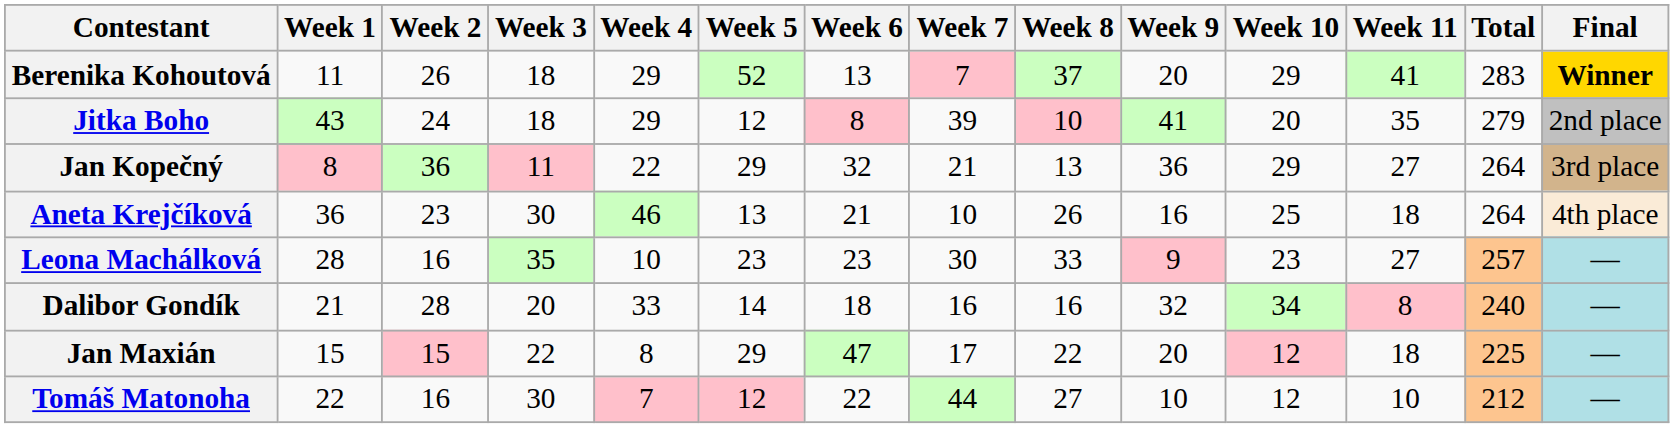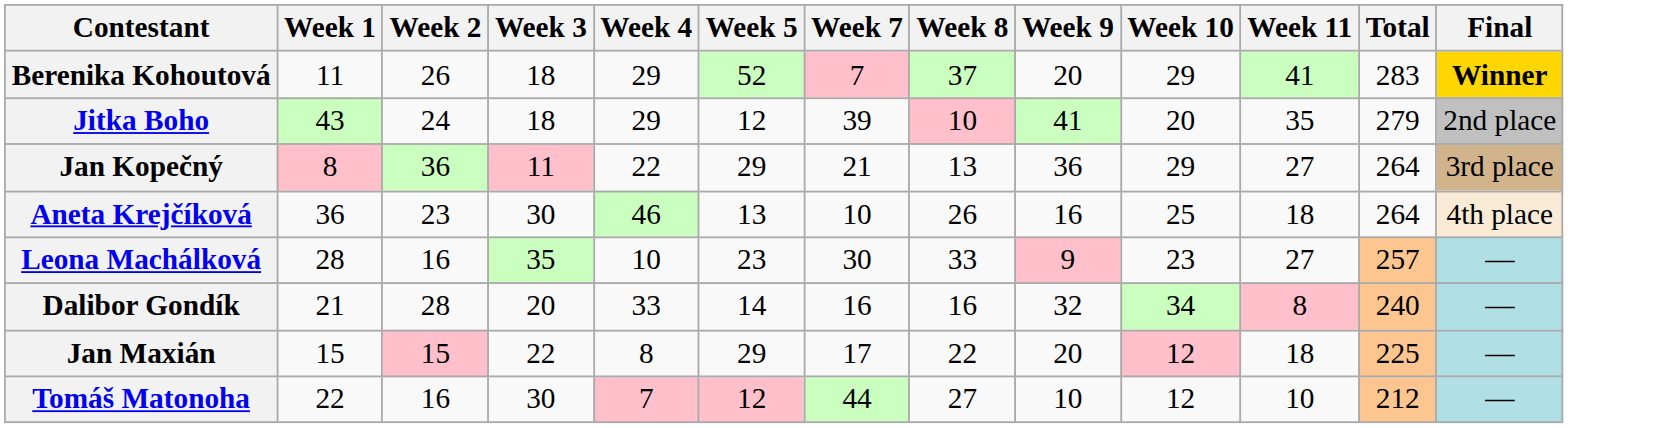 <table class="wikitable sortable" style="text-align:center">
 <tr>
 <th>Contestant</th>
 <th>Week 1</th>
 <th>Week 2</th>
 <th>Week 3</th>
 <th>Week 4</th>
 <th>Week 5</th>
-<th>Week 6</th>
 <th>Week 7</th>
 <th>Week 8</th>
 <th>Week 9</th>
 <th>Week 10</th>
 <th>Week 11</th>
 <th>Total</th>
 <th>Final</th>
 </tr>
 <tr>
 <th>Berenika Kohoutová</th>
 <td>11</td>
 <td>26</td>
 <td>18</td>
 <td>29</td>
 <td style="background:#cbffc0">52</td>
-<td>13</td>
 <td style="background:pink">7</td>
 <td style="background:#cbffc0">37</td>
 <td>20</td>
 <td>29</td>
 <td style="background:#cbffc0">41</td>
 <td>283</td>
 <td style="background:gold"><strong>Winner</strong></td>
 </tr>
 <tr>
 <th><a href='#'>Jitka Boho</a></th>
 <td style="background:#cbffc0">43</td>
 <td>24</td>
 <td>18</td>
 <td>29</td>
 <td>12</td>
-<td style="background:pink">8</td>
 <td>39</td>
 <td style="background:pink">10</td>
 <td style="background:#cbffc0">41</td>
 <td>20</td>
 <td>35</td>
 <td>279</td>
 <td style="background:silver">2nd place</td>
 </tr>
 <tr>
 <th>Jan Kopečný</th>
 <td style="background:pink">8</td>
 <td style="background:#cbffc0">36</td>
 <td style="background:pink">11</td>
 <td>22</td>
 <td>29</td>
-<td>32</td>
 <td>21</td>
 <td>13</td>
 <td>36</td>
 <td>29</td>
 <td>27</td>
 <td>264</td>
 <td style="background:tan">3rd place</td>
 </tr>
 <tr>
 <th><a href='#'>Aneta Krejčíková</a></th>
 <td>36</td>
 <td>23</td>
 <td>30</td>
 <td style="background:#cbffc0">46</td>
 <td>13</td>
-<td>21</td>
 <td>10</td>
 <td>26</td>
 <td>16</td>
 <td>25</td>
 <td>18</td>
 <td>264</td>
 <td style="background:antiquewhite;">4th place</td>
 </tr>
 <tr>
 <th><a href='#'>Leona Machálková</a></th>
 <td>28</td>
 <td>16</td>
 <td style="background:#cbffc0">35</td>
 <td>10</td>
-<td>23</td>
 <td>23</td>
 <td>30</td>
 <td>33</td>
 <td style="background:pink">9</td>
 <td>23</td>
 <td>27</td>
 <td style="background:#fdc58f;">257</td>
 <td style="background:#b0e0e6;">—</td>
 </tr>
 <tr>
 <th>Dalibor Gondík</th>
 <td>21</td>
 <td>28</td>
 <td>20</td>
 <td>33</td>
 <td>14</td>
-<td>18</td>
 <td>16</td>
 <td>16</td>
 <td>32</td>
 <td style="background:#cbffc0">34</td>
 <td style="background:pink">8</td>
 <td style="background:#fdc58f;">240</td>
 <td style="background:#b0e0e6;">—</td>
 </tr>
 <tr>
 <th>Jan Maxián</th>
 <td>15</td>
 <td style="background:pink">15</td>
 <td>22</td>
 <td>8</td>
 <td>29</td>
-<td style="background:#cbffc0">47</td>
 <td>17</td>
 <td>22</td>
 <td>20</td>
 <td data-sort-value=1; style="background:pink">12</td>
 <td>18</td>
 <td style="background:#fdc58f;">225</td>
 <td style="background:#b0e0e6;">—</td>
 </tr>
 <tr>
 <th><a href='#'>Tomáš Matonoha</a></th>
 <td>22</td>
 <td>16</td>
 <td>30</td>
 <td style="background:pink">7</td>
 <td data-sort-value=1; style="background:pink">12</td>
-<td>22</td>
 <td style="background:#cbffc0">44</td>
 <td>27</td>
 <td>10</td>
 <td>12</td>
 <td>10</td>
 <td style="background:#fdc58f;">212</td>
 <td style="background:#b0e0e6;">—</td>
 </tr>
 </table>
